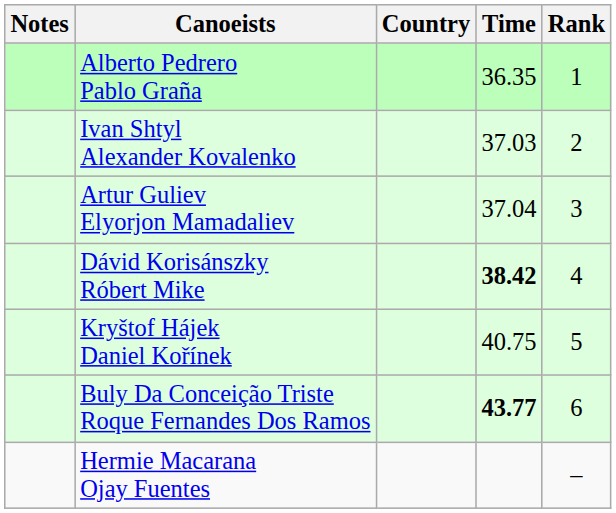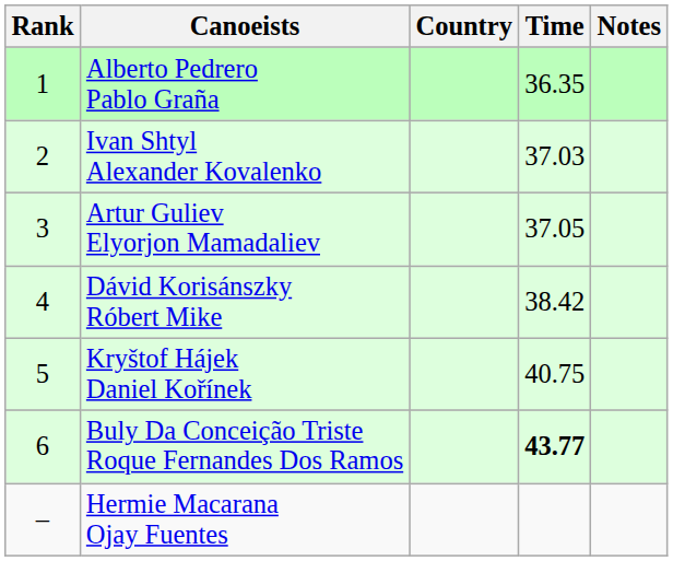 <table class="wikitable" style="text-align:center">
 <tr>
-<th>Notes</th>
+<th>Rank</th>
 <th>Canoeists</th>
 <th>Country</th>
 <th>Time</th>
-<th>Rank</th>
+<th>Notes</th>
 </tr>
 <tr bgcolor=bbffbb>
-<td></td>
+<td>1</td>
 <td align="left"><a href='#'>Alberto Pedrero</a><br><a href='#'>Pablo Graña</a></td>
 <td align="left"></td>
 <td>36.35</td>
-<td>1</td>
+<td></td>
 </tr>
 <tr bgcolor=ddffdd>
-<td></td>
+<td>2</td>
 <td align="left"><a href='#'>Ivan Shtyl</a><br><a href='#'>Alexander Kovalenko</a></td>
 <td align="left"></td>
 <td>37.03</td>
-<td>2</td>
+<td></td>
 </tr>
 <tr bgcolor=ddffdd>
-<td></td>
+<td>3</td>
 <td align="left"><a href='#'>Artur Guliev</a><br><a href='#'>Elyorjon Mamadaliev</a></td>
 <td align="left"></td>
-<td>37.04</td>
-<td>3</td>
+<td>37.05</td>
+<td></td>
 </tr>
 <tr bgcolor=ddffdd>
-<td></td>
+<td>4</td>
 <td align="left"><a href='#'>Dávid Korisánszky</a><br><a href='#'>Róbert Mike</a></td>
 <td align="left"></td>
-<td><strong>38.42</strong></td>
-<td>4</td>
+<td>38.42</td>
+<td></td>
 </tr>
 <tr bgcolor=ddffdd>
-<td></td>
+<td>5</td>
 <td align="left"><a href='#'>Kryštof Hájek</a><br><a href='#'>Daniel Kořínek</a></td>
 <td align="left"></td>
 <td>40.75</td>
-<td>5</td>
+<td></td>
 </tr>
 <tr bgcolor=ddffdd>
-<td></td>
+<td>6</td>
 <td align="left"><a href='#'>Buly Da Conceição Triste</a><br><a href='#'>Roque Fernandes Dos Ramos</a></td>
 <td align="left"></td>
 <td><strong>43.77</strong></td>
-<td>6</td>
+<td></td>
 </tr>
 <tr>
-<td></td>
+<td>–</td>
 <td align="left"><a href='#'>Hermie Macarana</a><br><a href='#'>Ojay Fuentes</a></td>
 <td align="left"></td>
 <td></td>
-<td>–</td>
+<td></td>
 </tr>
 </table>
